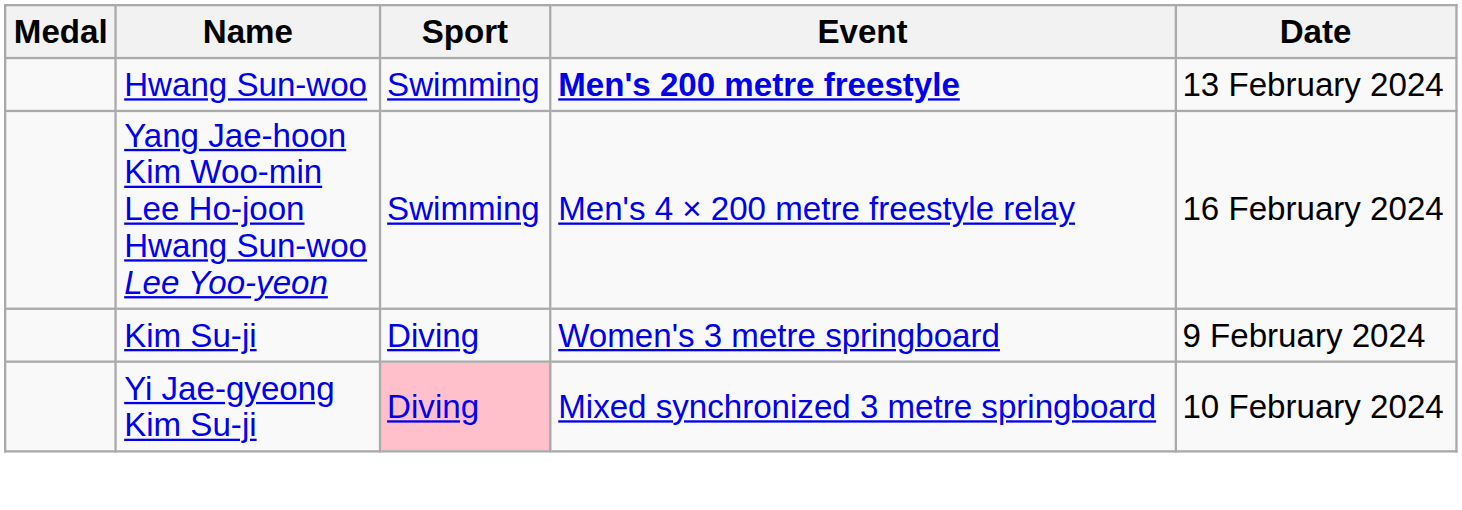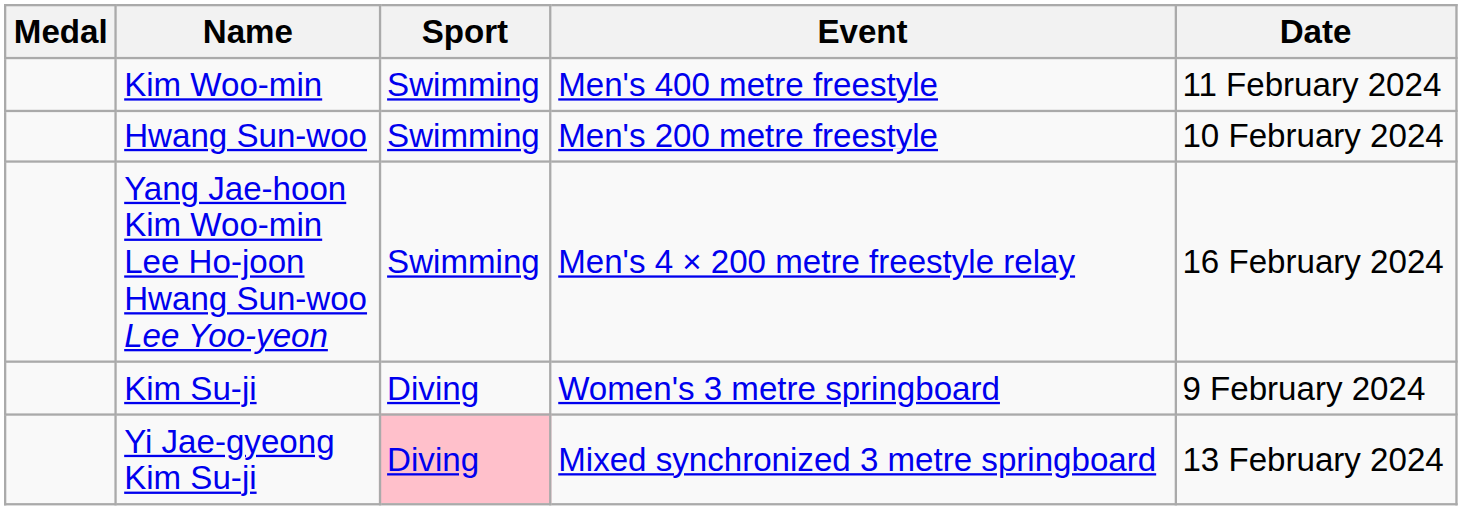 <table class="wikitable sortable" style="font-size:90%; width:50%;">
 <tr>
 <th>Medal</th>
 <th>Name</th>
 <th>Sport</th>
 <th>Event</th>
 <th>Date</th>
 </tr>
 <tr>
 <td></td>
+<td><a href='#'>Kim Woo-min</a></td>
+<td><a href='#'>Swimming</a></td>
+<td><a href='#'>Men's 400 metre freestyle</a></td>
+<td>11 February 2024</td>
+</tr>
+<tr>
+<td></td>
 <td><a href='#'>Hwang Sun-woo</a></td>
 <td><a href='#'>Swimming</a></td>
-<td><strong><a href='#'>Men's 200 metre freestyle</a></strong></td>
-<td>13 February 2024</td>
+<td><a href='#'>Men's 200 metre freestyle</a></td>
+<td>10 February 2024</td>
 </tr>
 <tr>
 <td></td>
 <td><a href='#'>Yang Jae-hoon</a><br><a href='#'>Kim Woo-min</a><br><a href='#'>Lee Ho-joon</a><br><a href='#'>Hwang Sun-woo</a><br><em><a href='#'>Lee Yoo-yeon</a></em></td>
 <td><a href='#'>Swimming</a></td>
 <td><a href='#'>Men's 4 × 200 metre freestyle relay</a></td>
 <td>16 February 2024</td>
 </tr>
 <tr>
 <td></td>
 <td><a href='#'>Kim Su-ji</a></td>
 <td><a href='#'>Diving</a></td>
 <td><a href='#'>Women's 3 metre springboard</a></td>
 <td>9 February 2024</td>
 </tr>
 <tr>
 <td></td>
 <td><a href='#'>Yi Jae-gyeong</a><br><a href='#'>Kim Su-ji</a></td>
 <td style="background: pink;"><a href='#'>Diving</a></td>
 <td><a href='#'>Mixed synchronized 3 metre springboard</a></td>
-<td>10 February 2024</td>
+<td>13 February 2024</td>
 </tr>
 </table>
